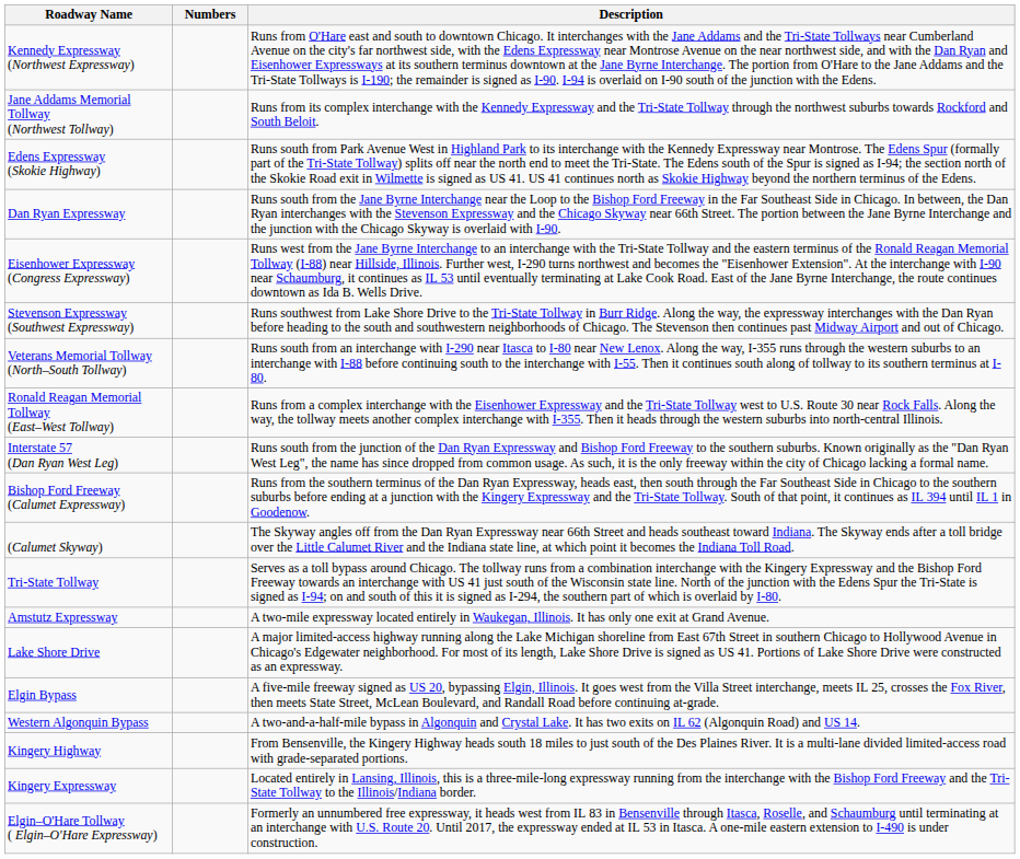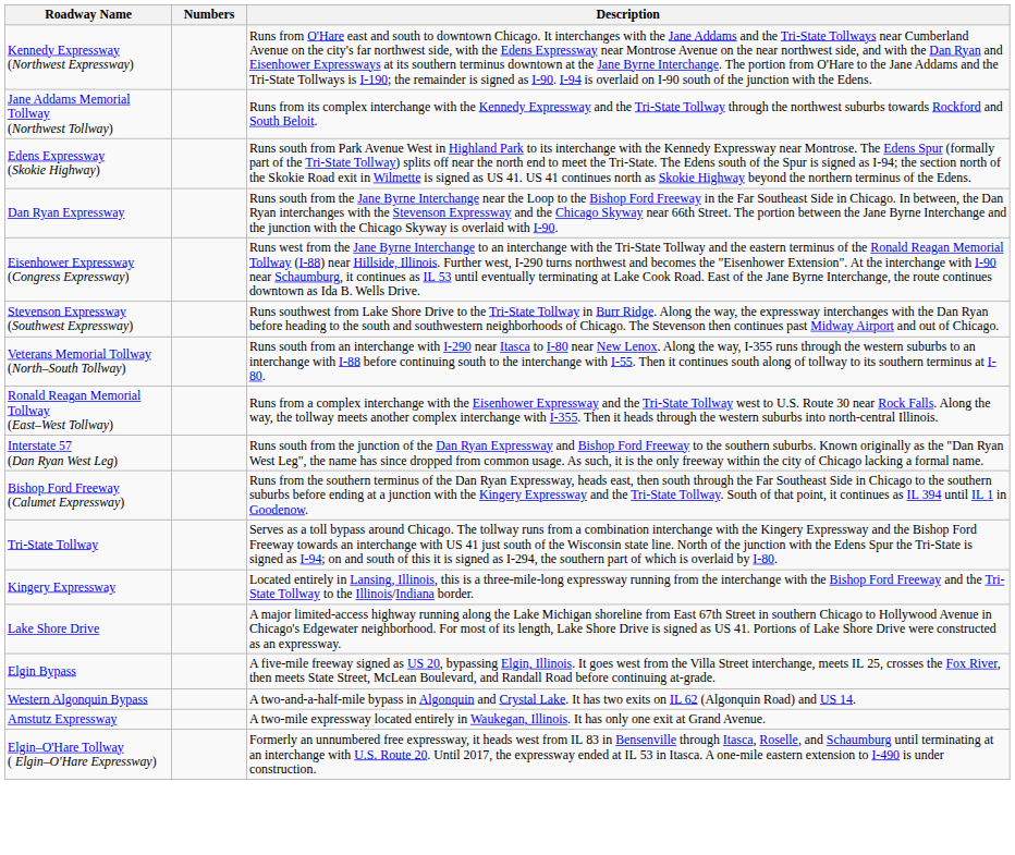 <table class="wikitable sortable">
 <tr>
 <th width=200px>Roadway Name</th>
 <th width=85px>Numbers</th>
 <th>Description</th>
 </tr>
 <tr>
 <td><a href='#'>Kennedy Expressway</a><br>(<em>Northwest Expressway</em>)</td>
 <td><br><br></td>
 <td>Runs from <a href='#'>O'Hare</a> east and south to downtown Chicago. It interchanges with the <a href='#'>Jane Addams</a> and the <a href='#'>Tri-State Tollways</a> near Cumberland Avenue on the city's far northwest side, with the <a href='#'>Edens Expressway</a> near Montrose Avenue on the near northwest side, and with the <a href='#'>Dan Ryan</a> and <a href='#'>Eisenhower Expressways</a> at its southern terminus downtown at the <a href='#'>Jane Byrne Interchange</a>. The portion from O'Hare to the Jane Addams and the Tri-State Tollways is <a href='#'>I-190</a>; the remainder is signed as <a href='#'>I-90</a>. <a href='#'>I-94</a> is overlaid on I-90 south of the junction with the Edens.</td>
 </tr>
 <tr>
 <td><a href='#'>Jane Addams Memorial Tollway</a><br>(<em>Northwest Tollway</em>)</td>
 <td></td>
 <td>Runs from its complex interchange with the <a href='#'>Kennedy Expressway</a> and the <a href='#'>Tri-State Tollway</a> through the northwest suburbs towards <a href='#'>Rockford</a> and <a href='#'>South Beloit</a>.</td>
 </tr>
 <tr>
 <td><a href='#'>Edens Expressway</a><br>(<em>Skokie Highway</em>)</td>
 <td><br></td>
 <td>Runs south from Park Avenue West in <a href='#'>Highland Park</a> to its interchange with the Kennedy Expressway near Montrose. The <a href='#'>Edens Spur</a> (formally part of the <a href='#'>Tri-State Tollway</a>) splits off near the north end to meet the Tri-State. The Edens south of the Spur is signed as I-94; the section north of the Skokie Road exit in <a href='#'>Wilmette</a> is signed as US 41. US 41 continues north as <a href='#'>Skokie Highway</a> beyond the northern terminus of the Edens.</td>
 </tr>
 <tr>
 <td><a href='#'>Dan Ryan Expressway</a></td>
 <td><br></td>
 <td>Runs south from the <a href='#'>Jane Byrne Interchange</a> near the Loop to the <a href='#'>Bishop Ford Freeway</a> in the Far Southeast Side in Chicago. In between, the Dan Ryan  interchanges with the <a href='#'>Stevenson Expressway</a> and the <a href='#'>Chicago Skyway</a> near 66th Street. The portion between the Jane Byrne Interchange and the junction with the Chicago Skyway is overlaid with <a href='#'>I-90</a>.</td>
 </tr>
 <tr>
 <td><a href='#'>Eisenhower Expressway</a><br>(<em>Congress Expressway</em>)</td>
 <td><br><br></td>
 <td>Runs west from the <a href='#'>Jane Byrne Interchange</a> to an interchange with the Tri-State Tollway and the eastern terminus of the <a href='#'>Ronald Reagan Memorial Tollway</a> (<a href='#'>I-88</a>) near <a href='#'>Hillside, Illinois</a>. Further west, I-290 turns northwest and becomes the "Eisenhower Extension". At the interchange with <a href='#'>I-90</a> near <a href='#'>Schaumburg</a>, it continues as <a href='#'>IL 53</a> until eventually terminating at Lake Cook Road. East of the Jane Byrne Interchange, the route continues downtown as Ida B. Wells Drive.</td>
 </tr>
 <tr>
 <td><a href='#'>Stevenson Expressway</a><br>(<em>Southwest Expressway</em>)</td>
 <td></td>
 <td>Runs southwest from Lake Shore Drive to the <a href='#'>Tri-State Tollway</a> in <a href='#'>Burr Ridge</a>. Along the way, the expressway interchanges with the Dan Ryan before heading to the south and southwestern neighborhoods of Chicago. The Stevenson then continues past <a href='#'>Midway Airport</a> and out of Chicago.</td>
 </tr>
 <tr>
 <td><a href='#'>Veterans Memorial Tollway</a><br>(<em>North–South Tollway</em>)</td>
 <td></td>
 <td>Runs south from an interchange with <a href='#'>I-290</a> near <a href='#'>Itasca</a> to <a href='#'>I-80</a> near <a href='#'>New Lenox</a>. Along the way, I-355 runs through the western suburbs to an interchange with <a href='#'>I-88</a> before continuing south to the interchange with <a href='#'>I-55</a>. Then it continues south along  of tollway to its southern terminus at <a href='#'>I-80</a>.</td>
 </tr>
 <tr>
 <td><a href='#'>Ronald Reagan Memorial Tollway</a><br>(<em>East–West Tollway</em>)</td>
 <td><br><br></td>
 <td>Runs from a complex interchange with the <a href='#'>Eisenhower Expressway</a> and the <a href='#'>Tri-State Tollway</a> west to U.S. Route 30 near <a href='#'>Rock Falls</a>. Along the way, the tollway meets another complex interchange with <a href='#'>I-355</a>. Then it heads through the western suburbs into north-central Illinois.</td>
 </tr>
 <tr>
 <td><a href='#'>Interstate 57</a><br>(<em>Dan Ryan West Leg</em>)</td>
 <td></td>
 <td>Runs south from the junction of the <a href='#'>Dan Ryan Expressway</a> and <a href='#'>Bishop Ford Freeway</a> to the southern suburbs. Known originally as the "Dan Ryan West Leg", the name has since dropped from common usage. As such, it is the only freeway within the city of Chicago lacking a formal name.</td>
 </tr>
 <tr>
 <td><a href='#'>Bishop Ford Freeway</a><br>(<em>Calumet Expressway</em>)</td>
 <td><br></td>
 <td>Runs from the southern terminus of the Dan Ryan Expressway, heads east, then south through the Far Southeast Side in Chicago to the southern suburbs before ending at a junction with the <a href='#'>Kingery Expressway</a> and the <a href='#'>Tri-State Tollway</a>. South of that point, it continues as <a href='#'>IL 394</a> until <a href='#'>IL 1</a> in <a href='#'>Goodenow</a>.</td>
 </tr>
 <tr>
-<td><br>(<em>Calumet Skyway</em>)</td>
-<td></td>
-<td>The Skyway angles off from the Dan Ryan Expressway near 66th Street and heads southeast toward <a href='#'>Indiana</a>. The Skyway ends after a toll bridge over the <a href='#'>Little Calumet River</a> and the Indiana state line, at which point it becomes the <a href='#'>Indiana Toll Road</a>.</td>
-</tr>
-<tr>
 <td><a href='#'>Tri-State Tollway</a></td>
 <td><br><br></td>
 <td>Serves as a toll bypass around Chicago. The tollway runs from a combination interchange with the Kingery Expressway and the Bishop Ford Freeway towards an interchange with US 41 just south of the Wisconsin state line. North of the junction with the Edens Spur the Tri-State is signed as <a href='#'>I-94</a>; on and south of this it is signed as I-294, the southern part of which is overlaid by <a href='#'>I-80</a>.</td>
 </tr>
 <tr>
-<td><a href='#'>Amstutz Expressway</a></td>
-<td></td>
-<td>A two-mile expressway located entirely in <a href='#'>Waukegan, Illinois</a>. It has only one exit at Grand Avenue.</td>
+<td><a href='#'>Kingery Expressway</a></td>
+<td><br><br></td>
+<td>Located entirely in <a href='#'>Lansing, Illinois</a>, this is a three-mile-long expressway running from the interchange with the <a href='#'>Bishop Ford Freeway</a> and the <a href='#'>Tri-State Tollway</a> to the <a href='#'>Illinois</a>/<a href='#'>Indiana</a> border.</td>
 </tr>
 <tr>
 <td><a href='#'>Lake Shore Drive</a></td>
 <td></td>
 <td>A major limited-access highway running along the Lake Michigan shoreline from East 67th Street in southern Chicago to Hollywood Avenue in Chicago's Edgewater neighborhood. For most of its length, Lake Shore Drive is signed as US 41. Portions of Lake Shore Drive were constructed as an expressway.</td>
 </tr>
 <tr>
 <td><a href='#'>Elgin Bypass</a></td>
 <td></td>
 <td>A five-mile freeway signed as <a href='#'>US 20</a>, bypassing <a href='#'>Elgin, Illinois</a>. It goes west from the Villa Street interchange, meets IL 25, crosses the <a href='#'>Fox River</a>, then meets State Street, McLean Boulevard, and Randall Road before continuing at-grade.</td>
 </tr>
 <tr>
 <td><a href='#'>Western Algonquin Bypass</a></td>
 <td></td>
 <td>A two-and-a-half-mile bypass in <a href='#'>Algonquin</a> and <a href='#'>Crystal Lake</a>. It has two exits on <a href='#'>IL 62</a> (Algonquin Road) and <a href='#'>US 14</a>.</td>
 </tr>
 <tr>
-<td><a href='#'>Kingery Highway</a></td>
+<td><a href='#'>Amstutz Expressway</a></td>
 <td></td>
-<td>From Bensenville, the Kingery Highway heads south 18 miles to just south of the Des Plaines River. It is a multi-lane divided limited-access road with grade-separated portions.</td>
-</tr>
-<tr>
-<td><a href='#'>Kingery Expressway</a></td>
-<td><br><br></td>
-<td>Located entirely in <a href='#'>Lansing, Illinois</a>, this is a three-mile-long expressway running from the interchange with the <a href='#'>Bishop Ford Freeway</a> and the <a href='#'>Tri-State Tollway</a> to the <a href='#'>Illinois</a>/<a href='#'>Indiana</a> border.</td>
+<td>A two-mile expressway located entirely in <a href='#'>Waukegan, Illinois</a>. It has only one exit at Grand Avenue.</td>
 </tr>
 <tr>
 <td><a href='#'>Elgin–O'Hare Tollway</a><br>( <em>Elgin–O'Hare Expressway</em>)</td>
 <td></td>
 <td>Formerly an unnumbered free expressway, it heads west from IL 83 in <a href='#'>Bensenville</a> through <a href='#'>Itasca</a>, <a href='#'>Roselle</a>, and <a href='#'>Schaumburg</a> until terminating at an interchange with <a href='#'>U.S. Route 20</a>. Until 2017, the expressway ended at IL 53 in Itasca. A one-mile eastern extension to <a href='#'>I-490</a> is under construction.</td>
 </tr>
 </table>
